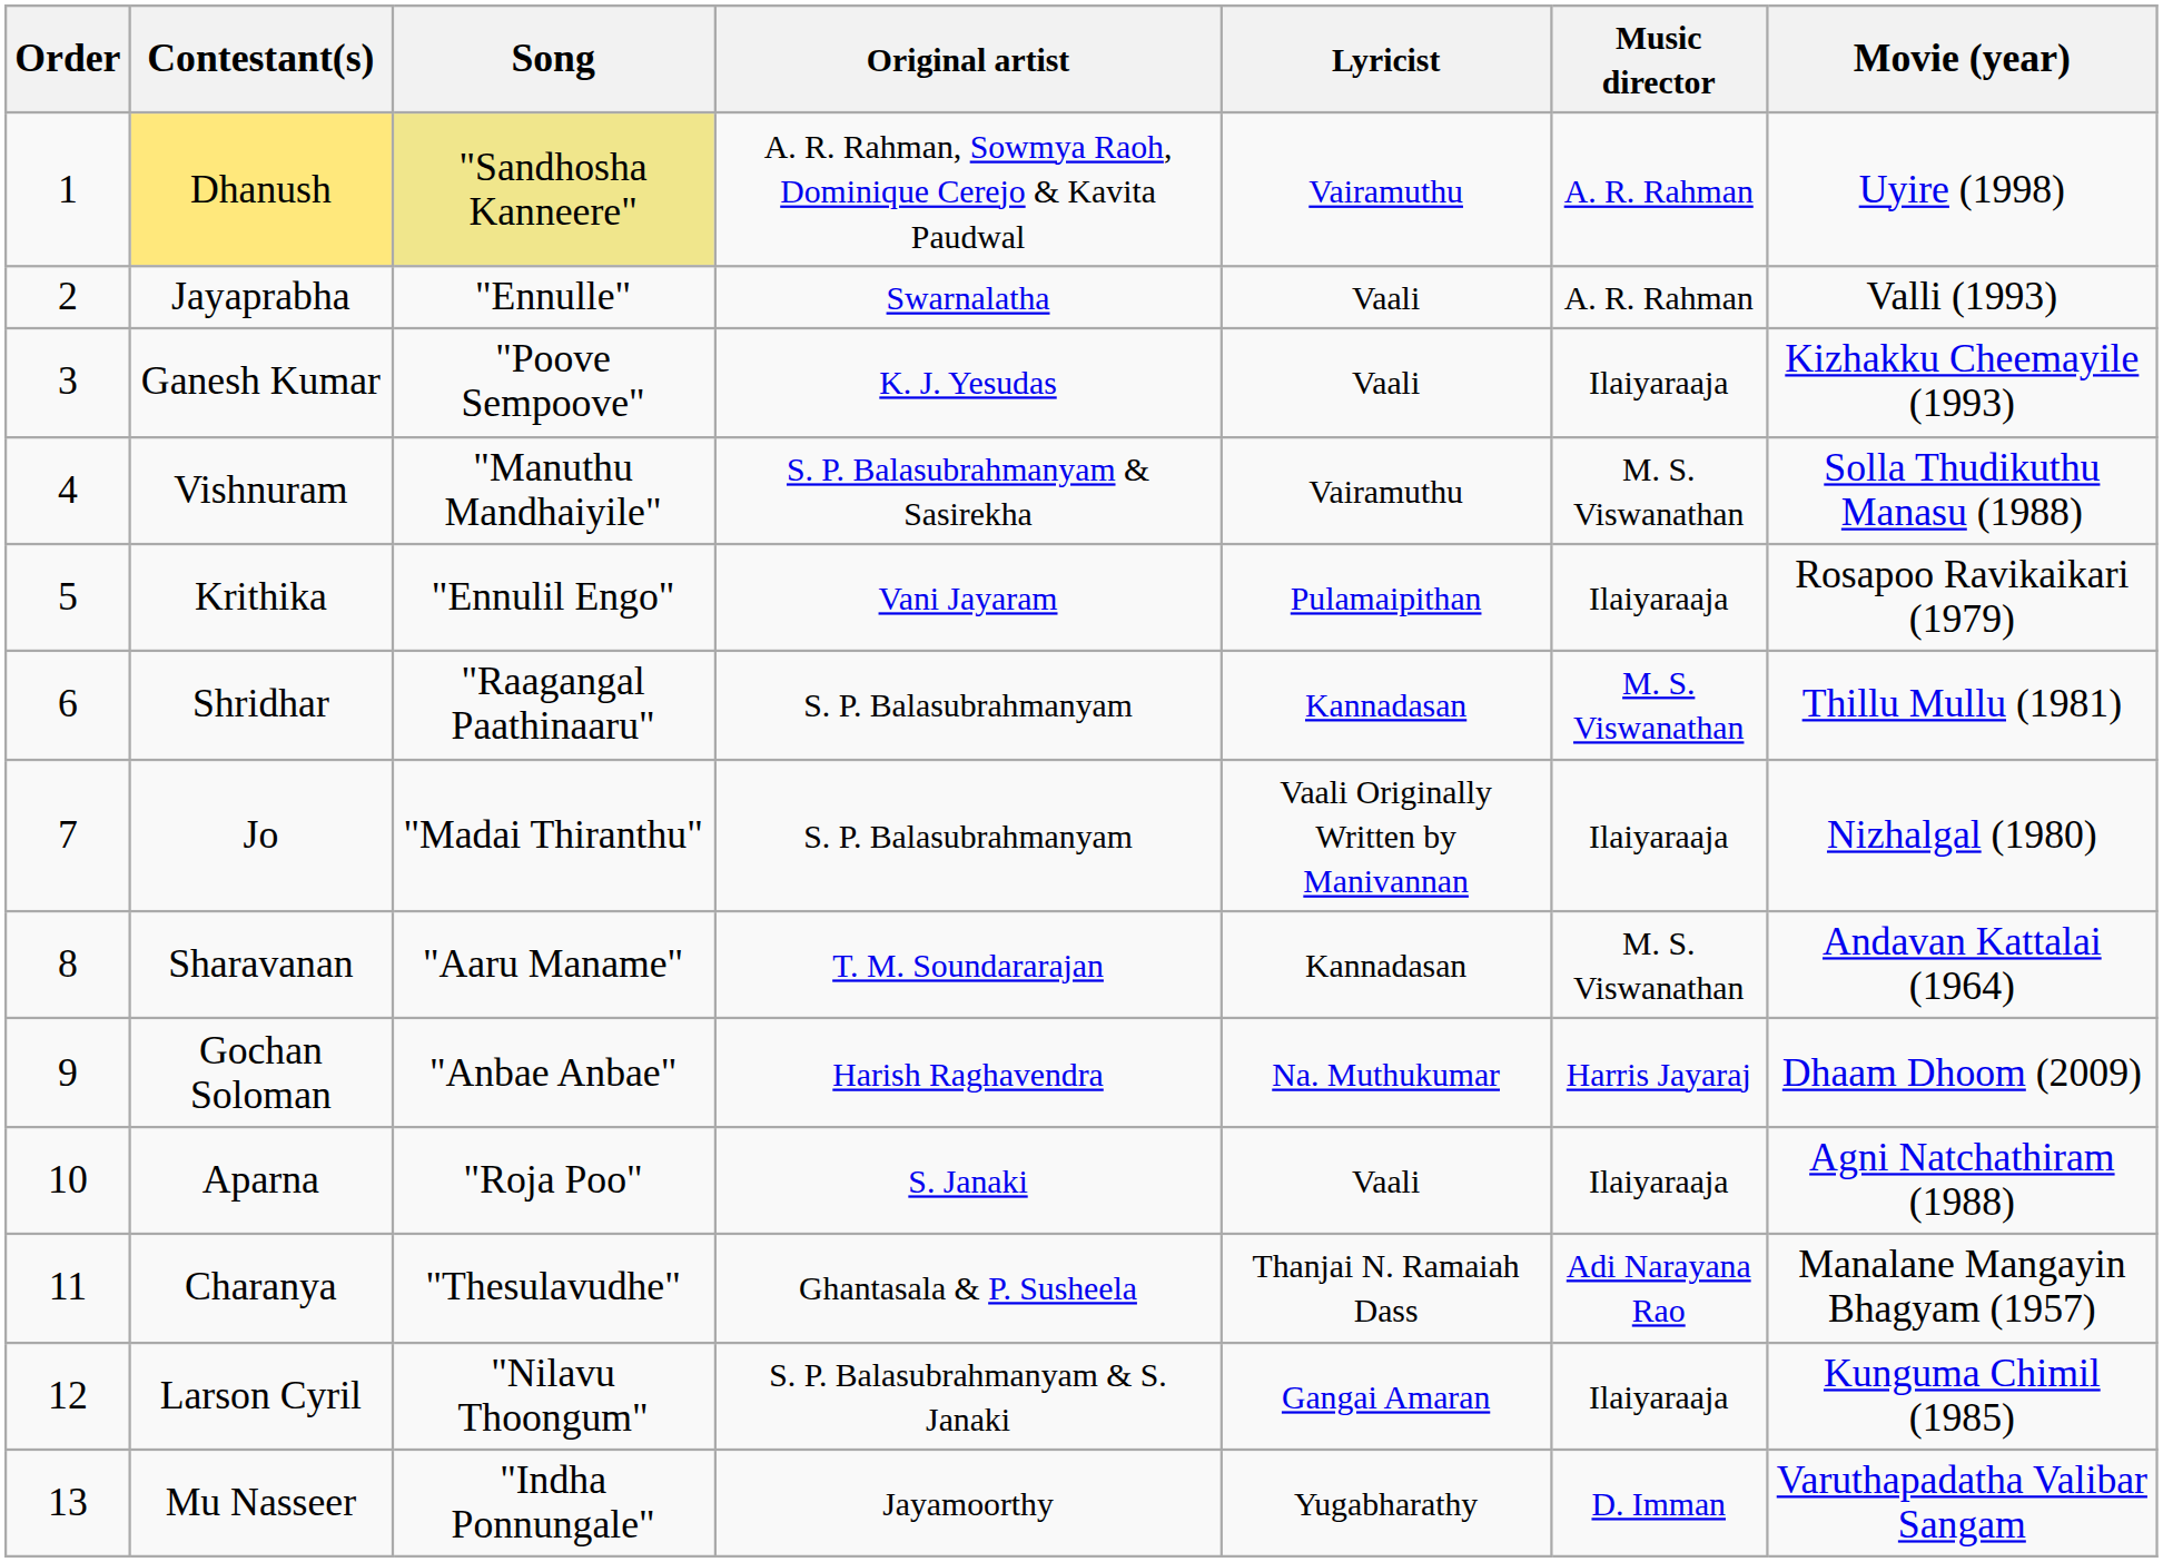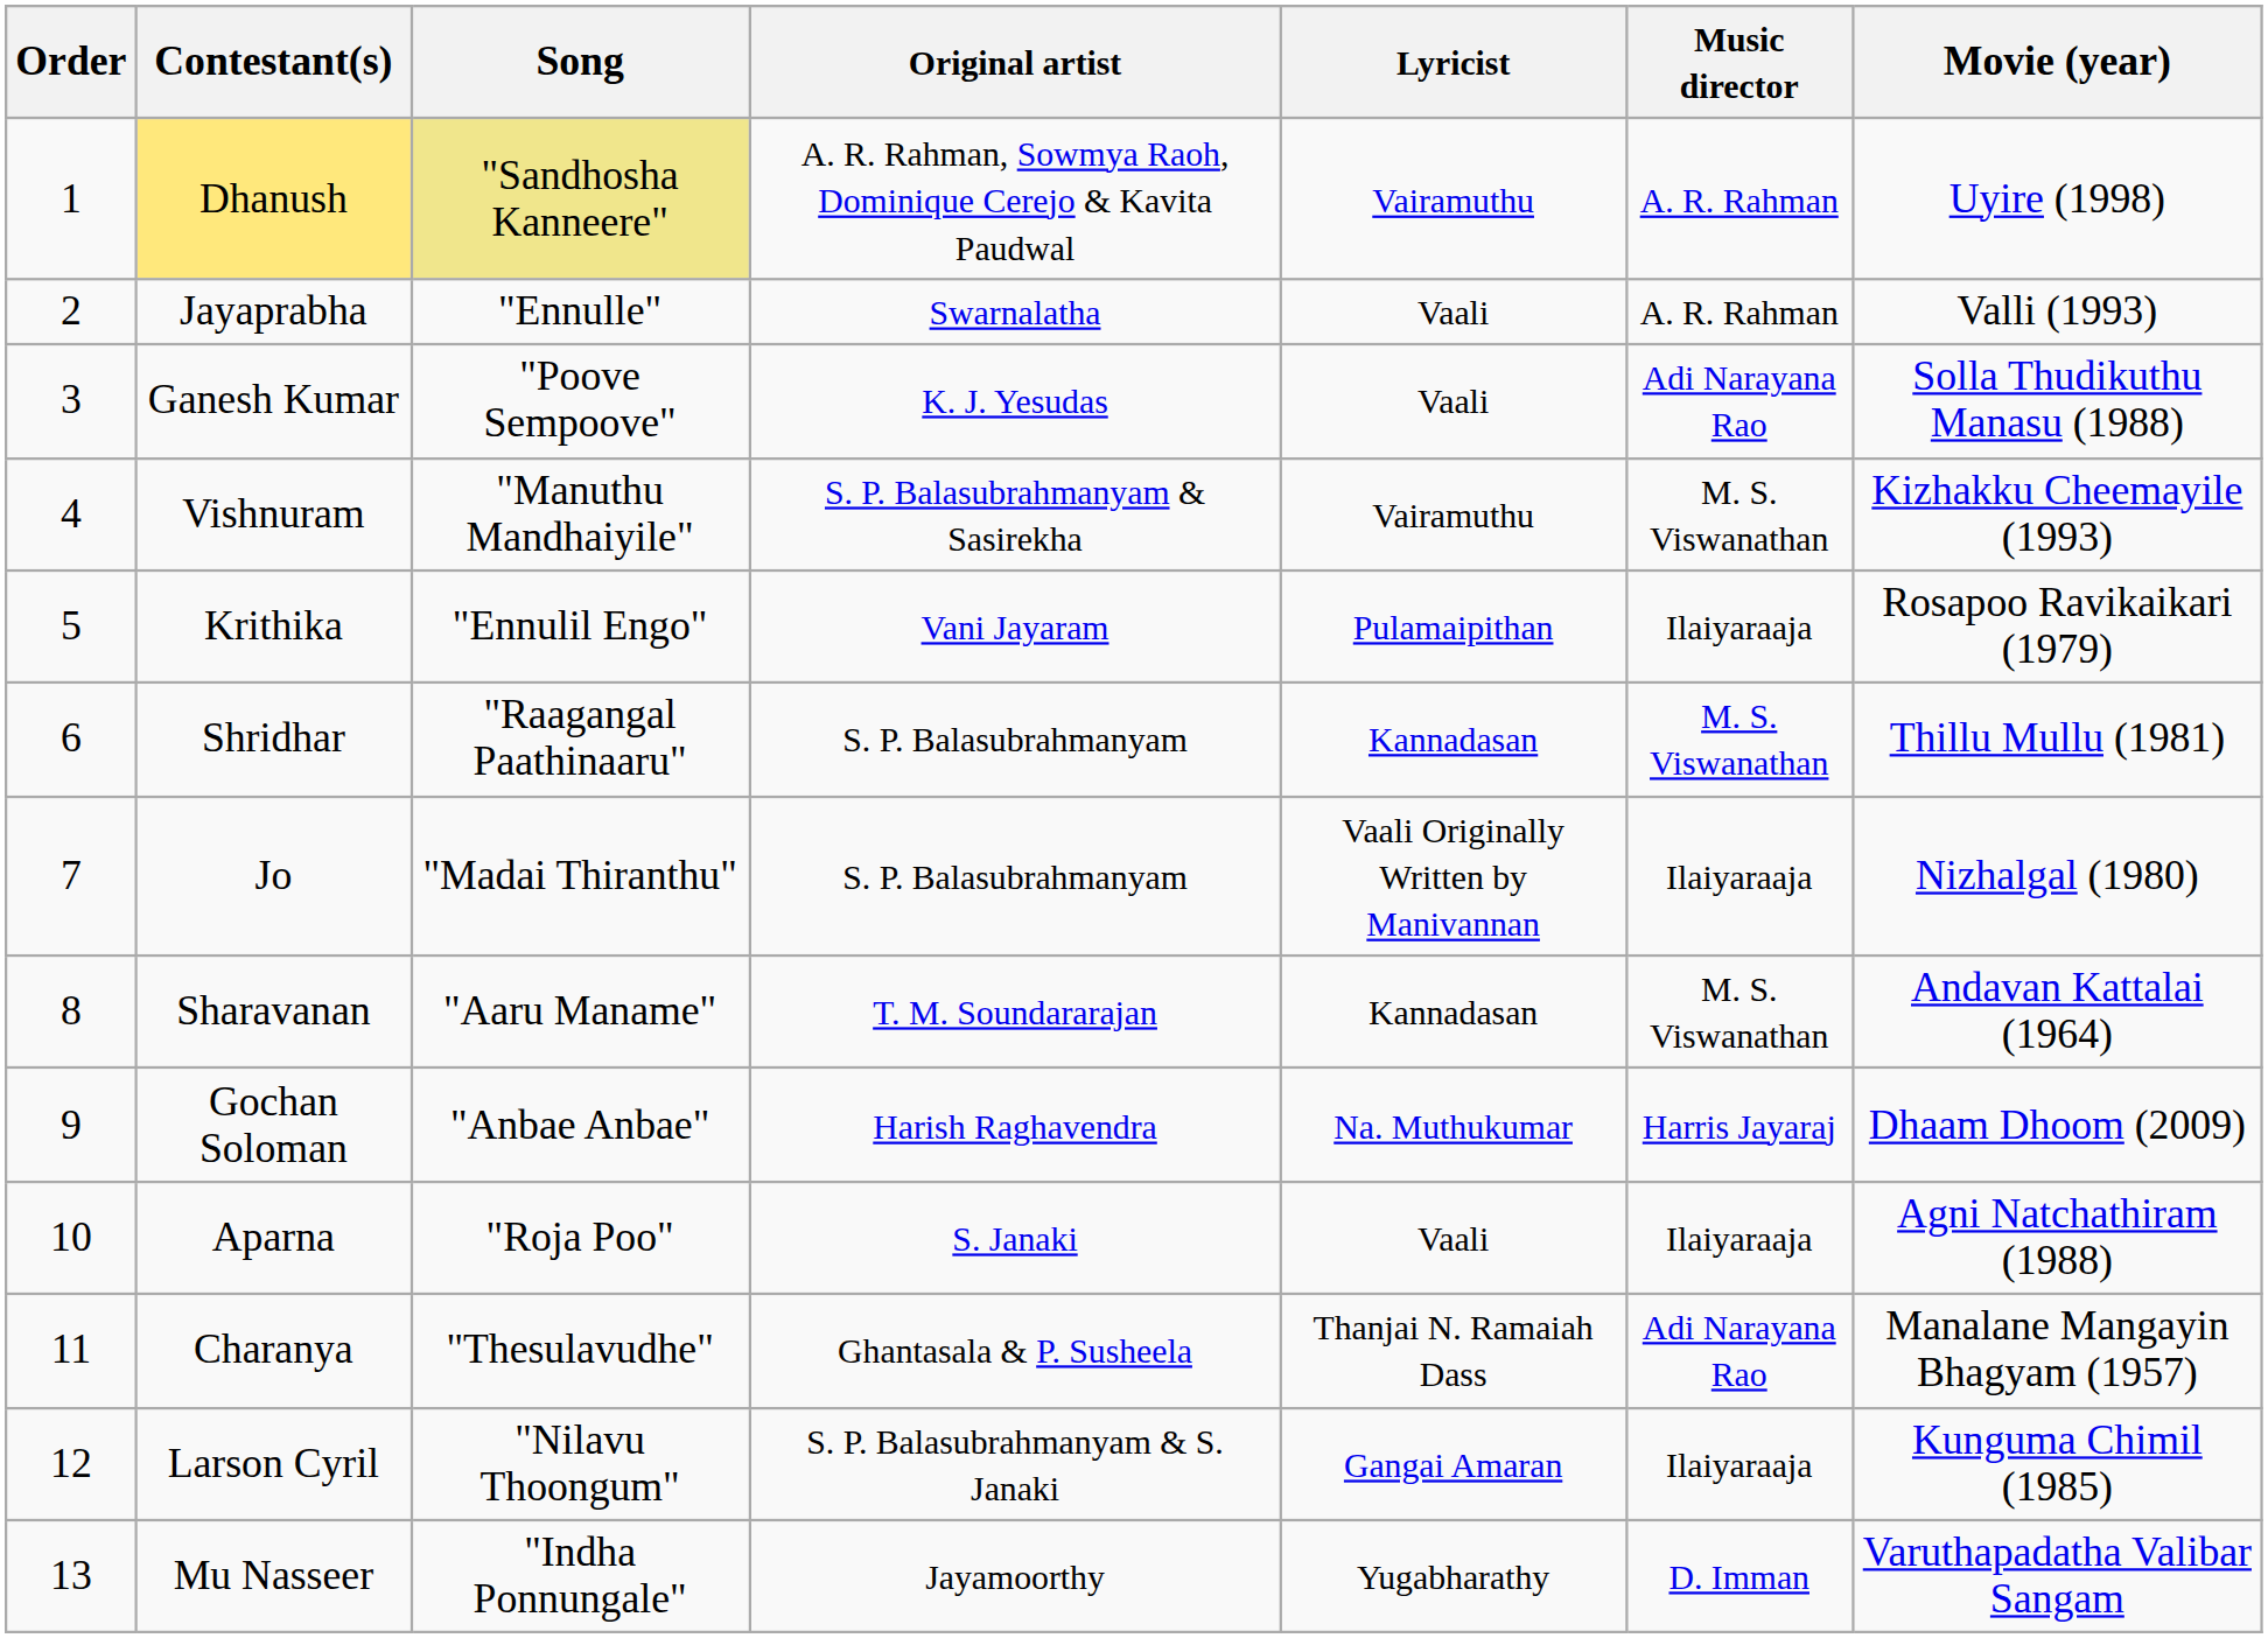 <table class="wikitable sortable" style="text-align: center; width: auto;">
 <tr style="background:lightgrey; text-align:center;">
 <th>Order</th>
 <th>Contestant(s)</th>
 <th>Song</th>
 <th><small>Original artist</small></th>
 <th><small>Lyricist</small></th>
 <th><small>Music director</small></th>
 <th>Movie (year)</th>
 </tr>
 <tr>
 <td>1</td>
 <td style="background:#ffe87c">Dhanush</td>
 <td style="background: khaki;">"Sandhosha Kanneere"</td>
 <td><small>A. R. Rahman, <a href='#'>Sowmya Raoh</a>, <a href='#'>Dominique Cerejo</a> & Kavita Paudwal</small></td>
 <td><small><a href='#'>Vairamuthu</a></small></td>
 <td><small><a href='#'>A. R. Rahman</a></small></td>
 <td><a href='#'>Uyire</a> (1998)</td>
 </tr>
 <tr>
 <td>2</td>
 <td>Jayaprabha</td>
 <td>"Ennulle"</td>
 <td><small><a href='#'>Swarnalatha</a></small></td>
 <td><small>Vaali</small></td>
 <td><small>A. R. Rahman</small></td>
 <td>Valli (1993)</td>
 </tr>
 <tr>
 <td>3</td>
 <td>Ganesh Kumar</td>
 <td>"Poove Sempoove"</td>
 <td><small><a href='#'>K. J. Yesudas</a></small></td>
 <td><small>Vaali</small></td>
-<td><small>Ilaiyaraaja</small></td>
-<td><a href='#'>Kizhakku Cheemayile</a> (1993)</td>
+<td><small><a href='#'>Adi Narayana Rao</a></small></td>
+<td><a href='#'>Solla Thudikuthu Manasu</a> (1988)</td>
 </tr>
 <tr>
 <td>4</td>
 <td>Vishnuram</td>
 <td>"Manuthu Mandhaiyile"</td>
 <td><small><a href='#'>S. P. Balasubrahmanyam</a> & Sasirekha</small></td>
 <td><small>Vairamuthu</small></td>
 <td><small>M. S. Viswanathan</small></td>
-<td><a href='#'>Solla Thudikuthu Manasu</a> (1988)</td>
+<td><a href='#'>Kizhakku Cheemayile</a> (1993)</td>
 </tr>
 <tr>
 <td>5</td>
 <td>Krithika</td>
 <td>"Ennulil Engo"</td>
 <td><small><a href='#'>Vani Jayaram</a></small></td>
 <td><small><a href='#'>Pulamaipithan</a></small></td>
 <td><small>Ilaiyaraaja</small></td>
 <td>Rosapoo Ravikaikari (1979)</td>
 </tr>
 <tr>
 <td>6</td>
 <td>Shridhar</td>
 <td>"Raagangal Paathinaaru"</td>
 <td><small>S. P. Balasubrahmanyam</small></td>
 <td><small><a href='#'>Kannadasan</a></small></td>
 <td><small><a href='#'>M. S. Viswanathan</a></small></td>
 <td><a href='#'>Thillu Mullu</a> (1981)</td>
 </tr>
 <tr>
 <td>7</td>
 <td>Jo</td>
 <td>"Madai Thiranthu"</td>
 <td><small>S. P. Balasubrahmanyam</small></td>
 <td><small>Vaali Originally Written by <a href='#'>Manivannan</a></small></td>
 <td><small>Ilaiyaraaja</small></td>
 <td><a href='#'>Nizhalgal</a> (1980)</td>
 </tr>
 <tr>
 <td>8</td>
 <td>Sharavanan</td>
 <td>"Aaru Maname"</td>
 <td><small><a href='#'>T. M. Soundararajan</a></small></td>
 <td><small>Kannadasan</small></td>
 <td><small>M. S. Viswanathan</small></td>
 <td><a href='#'>Andavan Kattalai</a> (1964)</td>
 </tr>
 <tr>
 <td>9</td>
 <td>Gochan Soloman</td>
 <td>"Anbae Anbae"</td>
 <td><small><a href='#'>Harish Raghavendra</a></small></td>
 <td><small><a href='#'>Na. Muthukumar</a></small></td>
 <td><small><a href='#'>Harris Jayaraj</a></small></td>
 <td><a href='#'>Dhaam Dhoom</a> (2009)</td>
 </tr>
 <tr>
 <td>10</td>
 <td>Aparna</td>
 <td>"Roja Poo"</td>
 <td><small><a href='#'>S. Janaki</a></small></td>
 <td><small>Vaali</small></td>
 <td><small>Ilaiyaraaja</small></td>
 <td><a href='#'>Agni Natchathiram</a> (1988)</td>
 </tr>
 <tr>
 <td>11</td>
 <td>Charanya</td>
 <td>"Thesulavudhe"</td>
 <td><small>Ghantasala & <a href='#'>P. Susheela</a></small></td>
 <td><small>Thanjai N. Ramaiah Dass</small></td>
 <td><small><a href='#'>Adi Narayana Rao</a></small></td>
 <td>Manalane Mangayin Bhagyam (1957)</td>
 </tr>
 <tr>
 <td>12</td>
 <td>Larson Cyril</td>
 <td>"Nilavu Thoongum"</td>
 <td><small>S. P. Balasubrahmanyam & S. Janaki</small></td>
 <td><small><a href='#'>Gangai Amaran</a></small></td>
 <td><small>Ilaiyaraaja</small></td>
 <td><a href='#'>Kunguma Chimil</a> (1985)</td>
 </tr>
 <tr>
 <td>13</td>
 <td>Mu Nasseer</td>
 <td>"Indha Ponnungale"</td>
 <td><small>Jayamoorthy</small></td>
 <td><small>Yugabharathy</small></td>
 <td><small><a href='#'>D. Imman</a></small></td>
 <td><a href='#'>Varuthapadatha Valibar Sangam</a></td>
 </tr>
 </table>
